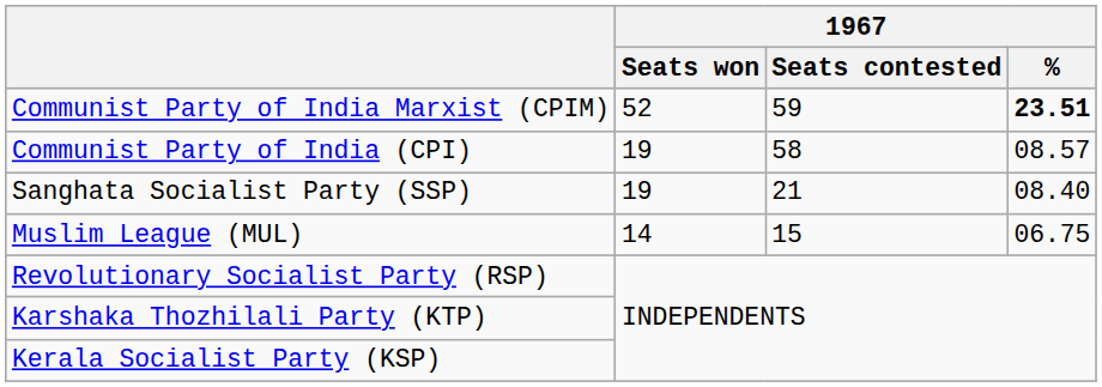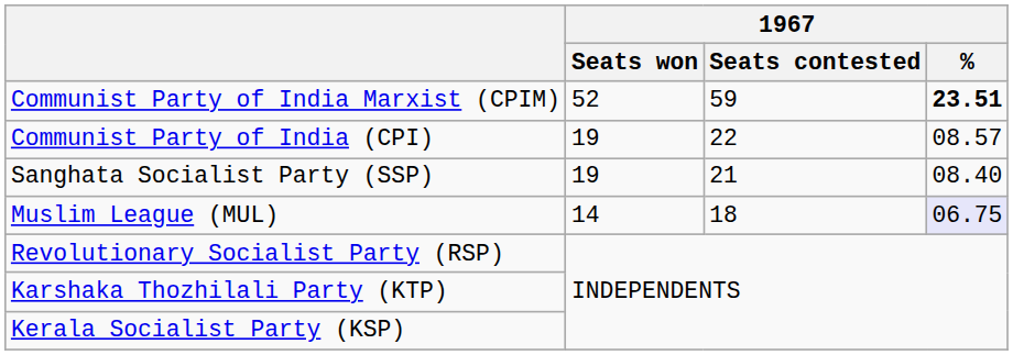 <table class="wikitable">
 <tr>
 <th rowspan="2"></th>
 <th colspan="3">1967</th>
 </tr>
 <tr>
 <th>Seats won</th>
 <th>Seats contested</th>
 <th>%</th>
 </tr>
 <tr>
 <td><a href='#'>Communist Party of India Marxist</a> (CPIM)</td>
 <td>52</td>
 <td>59</td>
 <td><strong>23.51</strong></td>
 </tr>
 <tr>
 <td><a href='#'>Communist Party of India</a> (CPI)</td>
 <td>19</td>
-<td>58</td>
+<td>22</td>
 <td>08.57</td>
 </tr>
 <tr>
 <td>Sanghata Socialist Party (SSP)</td>
 <td>19</td>
 <td>21</td>
 <td>08.40</td>
 </tr>
 <tr>
 <td><a href='#'>Muslim League</a> (MUL)</td>
 <td>14</td>
-<td>15</td>
-<td>06.75</td>
+<td>18</td>
+<td style="background: lavender;">06.75</td>
 </tr>
 <tr>
 <td><a href='#'>Revolutionary Socialist Party</a> (RSP)</td>
 <td colspan="3" rowspan="3">INDEPENDENTS</td>
 </tr>
 <tr>
 <td><a href='#'>Karshaka Thozhilali Party</a> (KTP)</td>
 </tr>
 <tr>
 <td><a href='#'>Kerala Socialist Party</a> (KSP)</td>
 </tr>
 </table>
